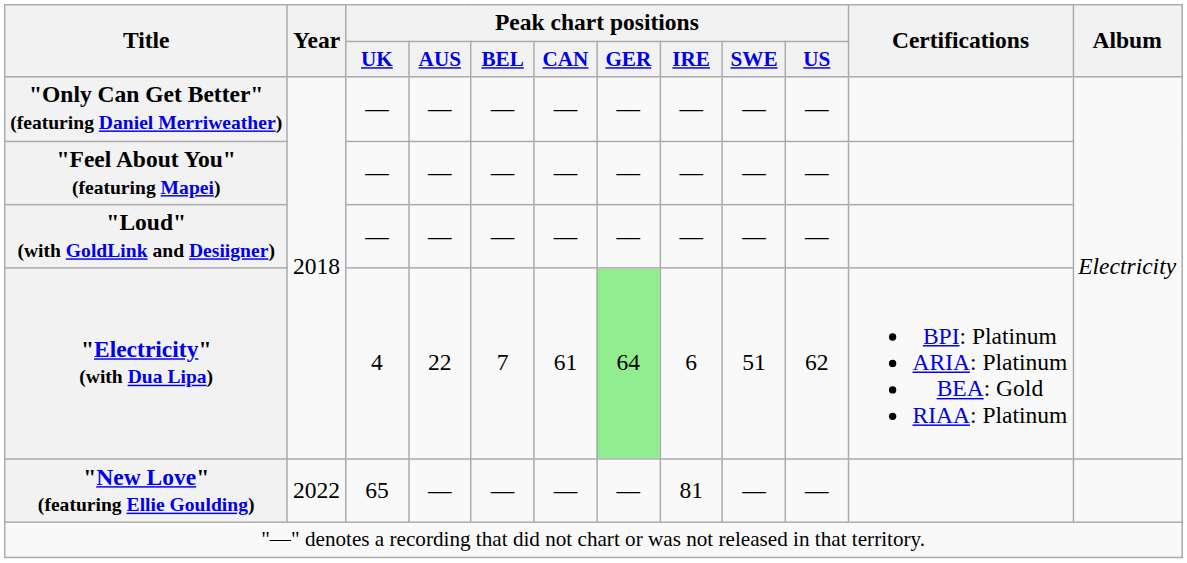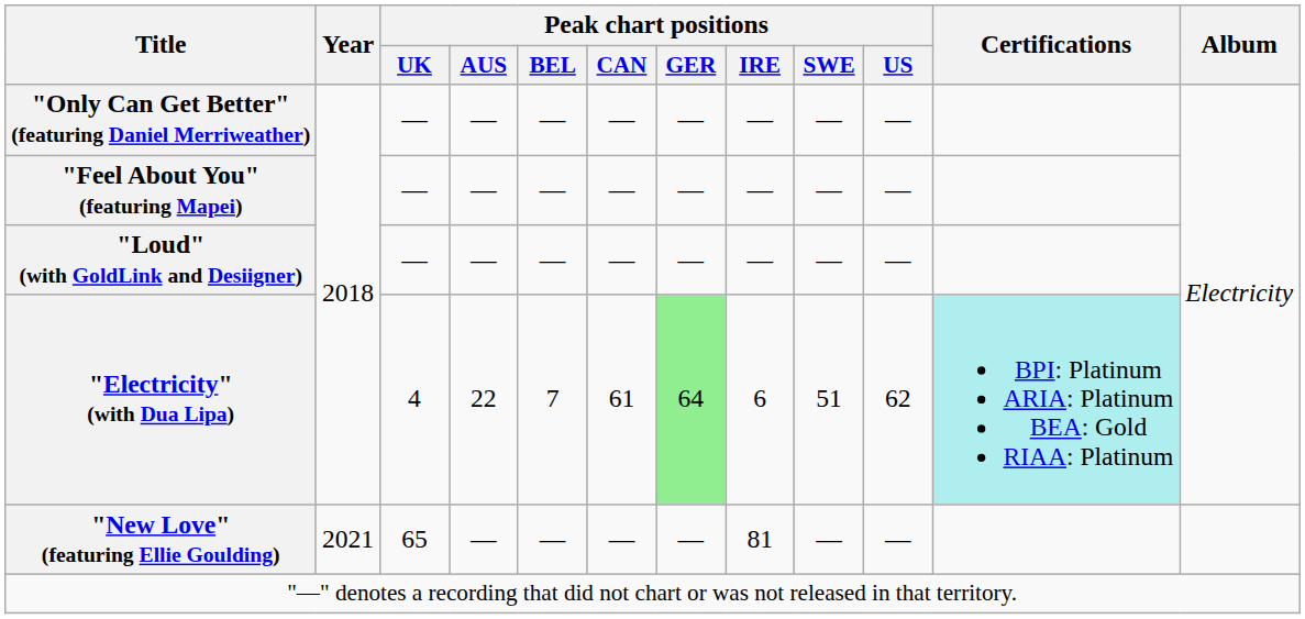 <table class="wikitable plainrowheaders" style="text-align:center">
 <tr>
 <th rowspan="2">Title</th>
 <th rowspan="2">Year</th>
 <th colspan="8">Peak chart positions</th>
 <th rowspan="2">Certifications</th>
 <th rowspan="2">Album</th>
 </tr>
 <tr>
 <th scope="col" style="width:2.5em;font-size:90%;"><a href='#'>UK</a><br></th>
 <th scope="col" style="width:2.5em;font-size:90%;"><a href='#'>AUS</a><br></th>
 <th scope="col" style="width:2.5em;font-size:90%;"><a href='#'>BEL</a><br></th>
 <th scope="col" style="width:2.5em;font-size:90%;"><a href='#'>CAN</a><br></th>
 <th scope="col" style="width:2.5em;font-size:90%;"><a href='#'>GER</a><br></th>
 <th scope="col" style="width:2.5em;font-size:90%;"><a href='#'>IRE</a><br></th>
 <th scope="col" style="width:2.5em;font-size:90%;"><a href='#'>SWE</a><br></th>
 <th scope="col" style="width:2.5em;font-size:90%;"><a href='#'>US</a><br></th>
 </tr>
 <tr>
 <th scope="row">"Only Can Get Better"<br><small>(featuring <a href='#'>Daniel Merriweather</a>)</small></th>
 <td rowspan="4">2018</td>
 <td>—</td>
 <td>—</td>
 <td>—</td>
 <td>—</td>
 <td>—</td>
 <td>—</td>
 <td>—</td>
 <td>—</td>
 <td></td>
 <td rowspan="4"><em>Electricity</em></td>
 </tr>
 <tr>
 <th scope="row">"Feel About You"<br><small>(featuring <a href='#'>Mapei</a>)</small></th>
 <td>—</td>
 <td>—</td>
 <td>—</td>
 <td>—</td>
 <td>—</td>
 <td>—</td>
 <td>—</td>
 <td>—</td>
 <td></td>
 </tr>
 <tr>
 <th scope="row">"Loud"<br><small>(with <a href='#'>GoldLink</a> and <a href='#'>Desiigner</a>)</small></th>
 <td>—</td>
 <td>—</td>
 <td>—</td>
 <td>—</td>
 <td>—</td>
 <td>—</td>
 <td>—</td>
 <td>—</td>
 <td></td>
 </tr>
 <tr>
 <th scope="row">"<a href='#'>Electricity</a>"<br><small>(with <a href='#'>Dua Lipa</a>)</small></th>
 <td>4</td>
 <td>22</td>
 <td>7</td>
 <td>61</td>
 <td style="background: lightgreen;">64</td>
 <td>6</td>
 <td>51</td>
 <td>62</td>
-<td><br><ul><li><a href='#'>BPI</a>: Platinum</li><li><a href='#'>ARIA</a>: Platinum</li><li><a href='#'>BEA</a>: Gold</li><li><a href='#'>RIAA</a>: Platinum</li></ul></td>
+<td style="background: paleturquoise;"><br><ul><li><a href='#'>BPI</a>: Platinum</li><li><a href='#'>ARIA</a>: Platinum</li><li><a href='#'>BEA</a>: Gold</li><li><a href='#'>RIAA</a>: Platinum</li></ul></td>
 </tr>
 <tr>
 <th scope="row">"<a href='#'>New Love</a>" <br><small>(featuring <a href='#'>Ellie Goulding</a>)</small></th>
-<td>2022</td>
+<td>2021</td>
 <td>65</td>
 <td>—</td>
 <td>—</td>
 <td>—</td>
 <td>—</td>
 <td>81<br></td>
 <td>—</td>
 <td>—</td>
 <td></td>
 <td></td>
 </tr>
 <tr>
 <td colspan="12" style="font-size:90%">"—" denotes a recording that did not chart or was not released in that territory.</td>
 </tr>
 </table>
